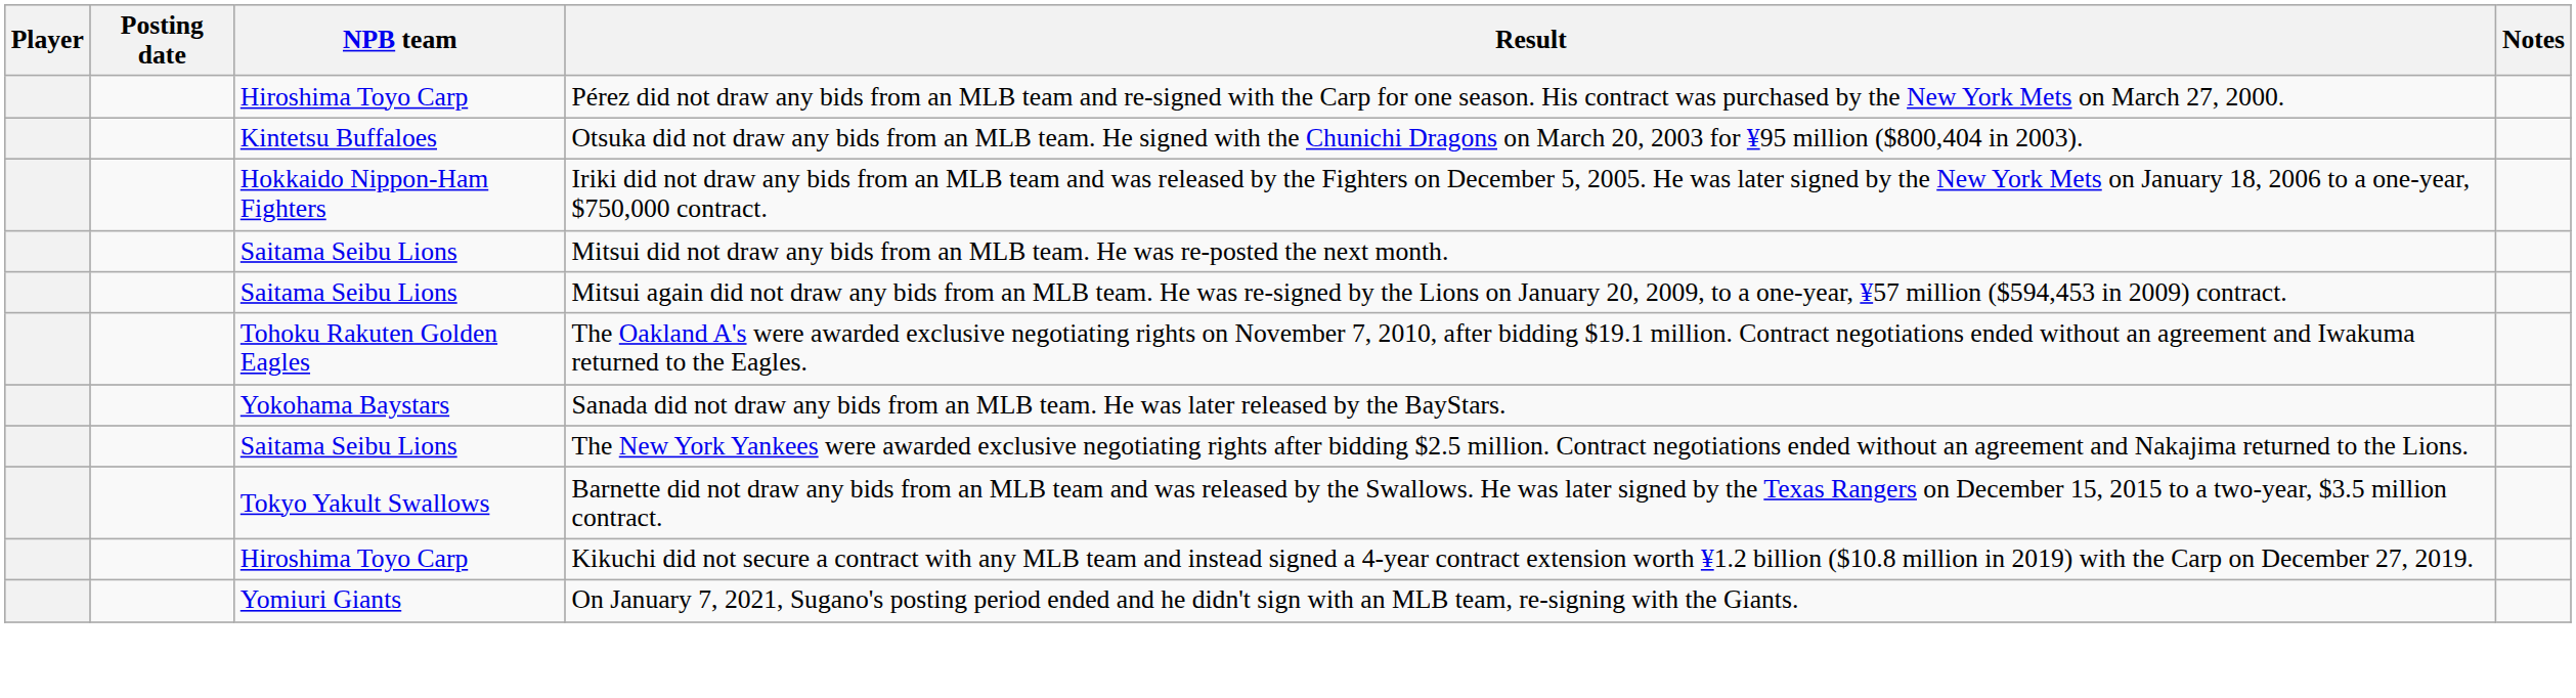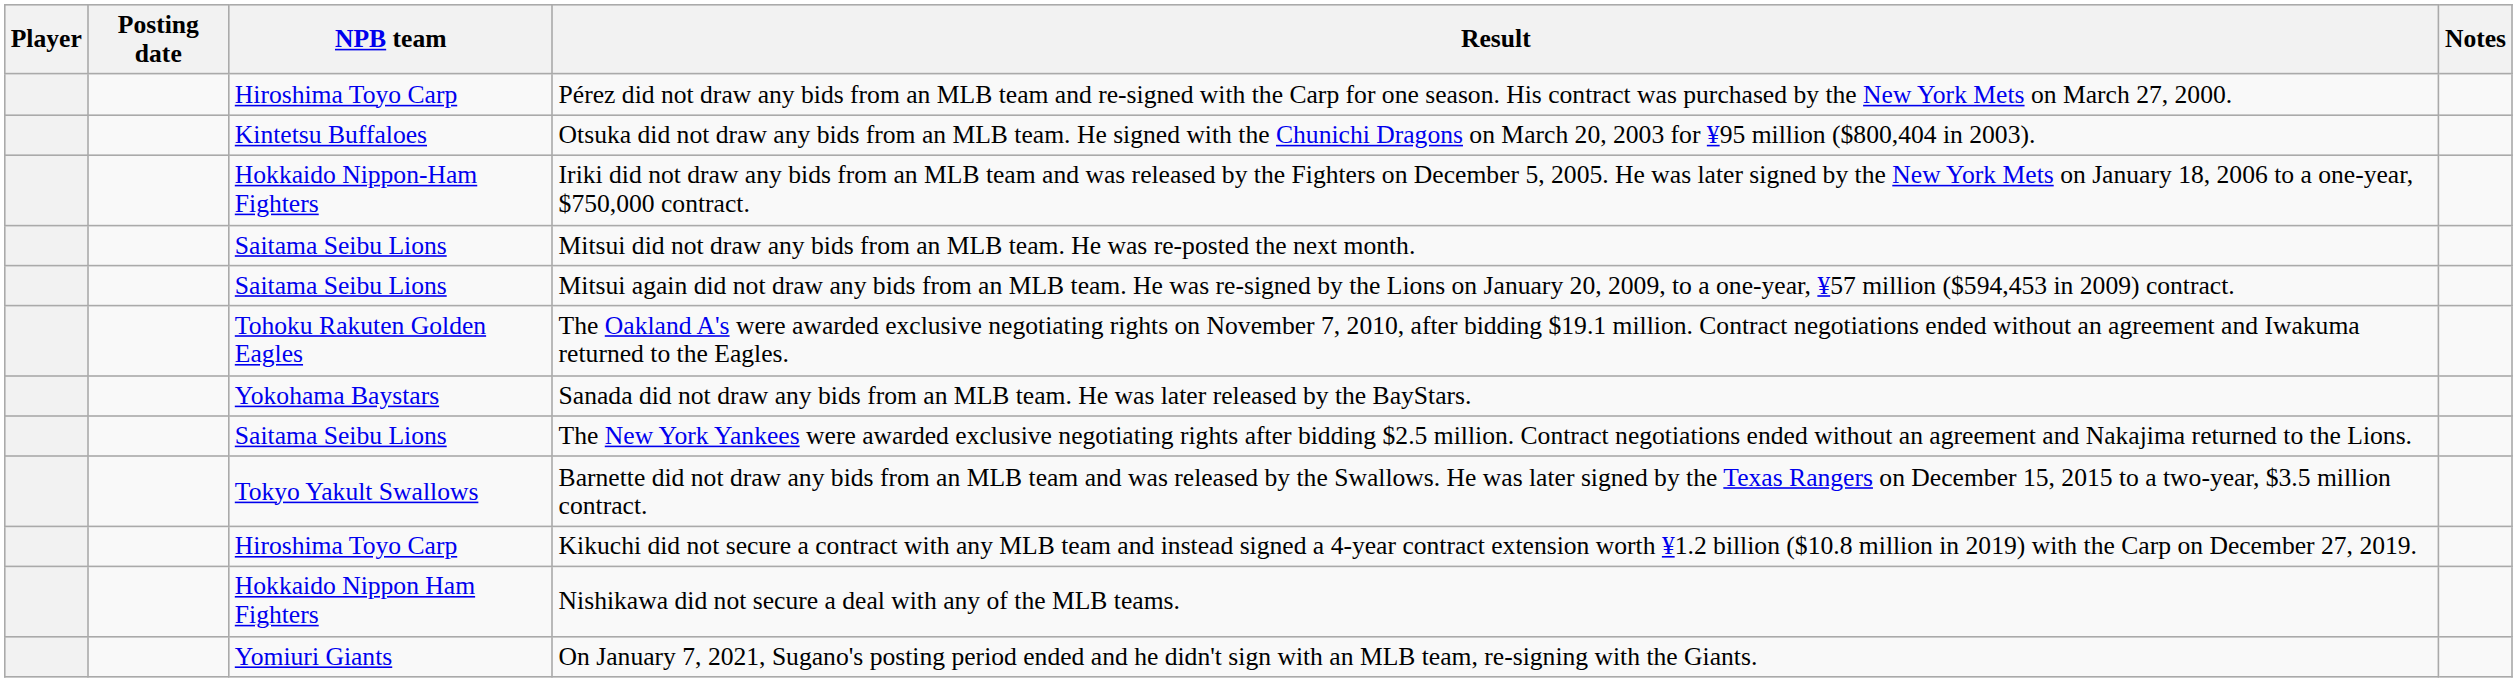 <table class="wikitable sortable plainrowheaders" cellpadding="0">
 <tr>
 <th scope="col">Player</th>
 <th scope="col">Posting date</th>
 <th scope="col"><a href='#'>NPB</a> team</th>
 <th scope="col" class="unsortable">Result</th>
 <th scope="col" class="unsortable">Notes</th>
 </tr>
 <tr>
 <th scope="row"></th>
 <td></td>
 <td><a href='#'>Hiroshima Toyo Carp</a></td>
 <td>Pérez did not draw any bids from an MLB team and re-signed with the Carp for one season. His contract was purchased by the <a href='#'>New York Mets</a> on March 27, 2000.</td>
 <td></td>
 </tr>
 <tr>
 <th scope="row"></th>
 <td></td>
 <td><a href='#'>Kintetsu Buffaloes</a></td>
 <td>Otsuka did not draw any bids from an MLB team. He signed with the <a href='#'>Chunichi Dragons</a> on March 20, 2003 for <a href='#'>¥</a>95 million ($800,404 in 2003).</td>
 <td></td>
 </tr>
 <tr>
 <th scope="row"></th>
 <td></td>
 <td><a href='#'>Hokkaido Nippon-Ham Fighters</a></td>
 <td>Iriki did not draw any bids from an MLB team and was released by the Fighters on December 5, 2005. He was later signed by the <a href='#'>New York Mets</a> on January 18, 2006 to a one-year, $750,000 contract.</td>
 <td></td>
 </tr>
 <tr>
 <th scope="row"></th>
 <td></td>
 <td><a href='#'>Saitama Seibu Lions</a></td>
 <td>Mitsui did not draw any bids from an MLB team. He was re-posted the next month.</td>
 <td></td>
 </tr>
 <tr>
 <th scope="row"></th>
 <td></td>
 <td><a href='#'>Saitama Seibu Lions</a></td>
 <td>Mitsui again did not draw any bids from an MLB team. He was re-signed by the Lions on January 20, 2009, to a one-year, <a href='#'>¥</a>57 million ($594,453 in 2009) contract.</td>
 <td></td>
 </tr>
 <tr>
 <th scope="row"></th>
 <td></td>
 <td><a href='#'>Tohoku Rakuten Golden Eagles</a></td>
 <td>The <a href='#'>Oakland A's</a> were awarded exclusive negotiating rights on November 7, 2010, after bidding $19.1 million. Contract negotiations ended without an agreement and Iwakuma returned to the Eagles.</td>
 <td></td>
 </tr>
 <tr>
 <th scope="row"></th>
 <td></td>
 <td><a href='#'>Yokohama Baystars</a></td>
 <td>Sanada did not draw any bids from an MLB team. He was later released by the BayStars.</td>
 <td></td>
 </tr>
 <tr>
 <th scope="row"></th>
 <td></td>
 <td><a href='#'>Saitama Seibu Lions</a></td>
 <td>The <a href='#'>New York Yankees</a> were awarded exclusive negotiating rights after bidding $2.5 million. Contract negotiations ended without an agreement and Nakajima returned to the Lions.</td>
 <td></td>
 </tr>
 <tr>
 <th scope="row"></th>
 <td></td>
 <td><a href='#'>Tokyo Yakult Swallows</a></td>
 <td>Barnette did not draw any bids from an MLB team and was released by the Swallows. He was later signed by the <a href='#'>Texas Rangers</a> on December 15, 2015 to a two-year, $3.5 million contract.</td>
 <td></td>
 </tr>
 <tr>
 <th scope="row"></th>
 <td></td>
 <td><a href='#'>Hiroshima Toyo Carp</a></td>
 <td>Kikuchi did not secure a contract with any MLB team and instead signed a 4-year contract extension worth <a href='#'>¥</a>1.2 billion ($10.8 million in 2019) with the Carp on December 27, 2019.</td>
 <td></td>
 </tr>
 <tr>
 <th scope="row"></th>
 <td></td>
+<td><a href='#'>Hokkaido Nippon Ham Fighters</a></td>
+<td>Nishikawa did not secure a deal with any of the MLB teams.</td>
+<td></td>
+</tr>
+<tr>
+<th scope="row"></th>
+<td></td>
 <td><a href='#'>Yomiuri Giants</a></td>
 <td>On January 7, 2021, Sugano's posting period ended and he didn't sign with an MLB team, re-signing with the Giants.</td>
 <td></td>
 </tr>
 </table>
